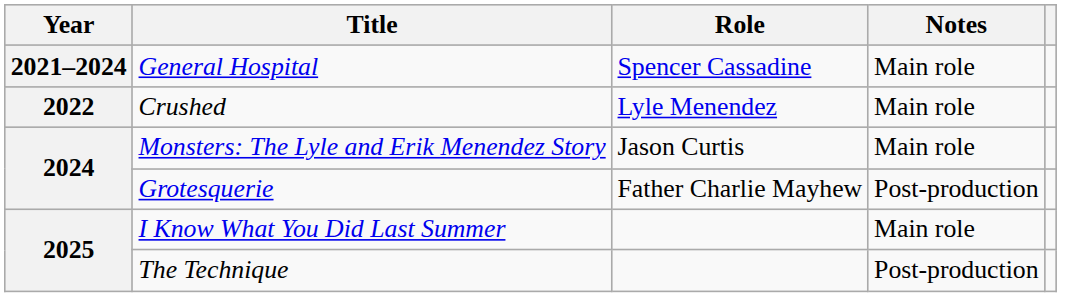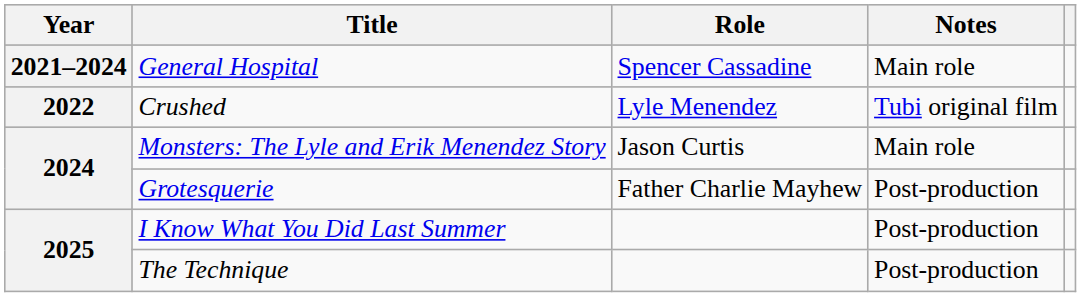 <table class="wikitable sortable plainrowheaders">
 <tr>
 <th scope="col">Year</th>
 <th scope="col">Title</th>
 <th scope="col">Role</th>
 <th scope="col" class="unsortable">Notes</th>
 <th scope="col" class="unsortable"></th>
 </tr>
 <tr>
 <th scope="row">2021–2024</th>
 <td><em><a href='#'>General Hospital</a></em></td>
 <td><a href='#'>Spencer Cassadine</a></td>
 <td>Main role</td>
 <td style="text-align:center;"></td>
 </tr>
 <tr>
 <th scope="row">2022</th>
 <td><em>Crushed</em></td>
 <td><a href='#'>Lyle Menendez</a></td>
-<td>Main role</td>
+<td><a href='#'>Tubi</a> original film</td>
 <td style="text-align:center;"></td>
 </tr>
 <tr>
 <th scope="row" rowspan="2">2024</th>
 <td><em><a href='#'>Monsters: The Lyle and Erik Menendez Story</a></em></td>
 <td>Jason Curtis</td>
 <td>Main role</td>
 <td style="text-align:center;"></td>
 </tr>
 <tr>
 <td><em><a href='#'>Grotesquerie</a></em></td>
 <td>Father Charlie Mayhew</td>
 <td>Post-production</td>
 <td style="text-align:center;"></td>
 </tr>
 <tr>
 <th scope="row" rowspan="2">2025</th>
 <td><em><a href='#'>I Know What You Did Last Summer</a></em></td>
 <td></td>
-<td>Main role</td>
+<td>Post-production</td>
 <td></td>
 </tr>
 <tr>
 <td><em>The Technique</em></td>
 <td></td>
 <td>Post-production</td>
 <td></td>
 </tr>
 </table>
